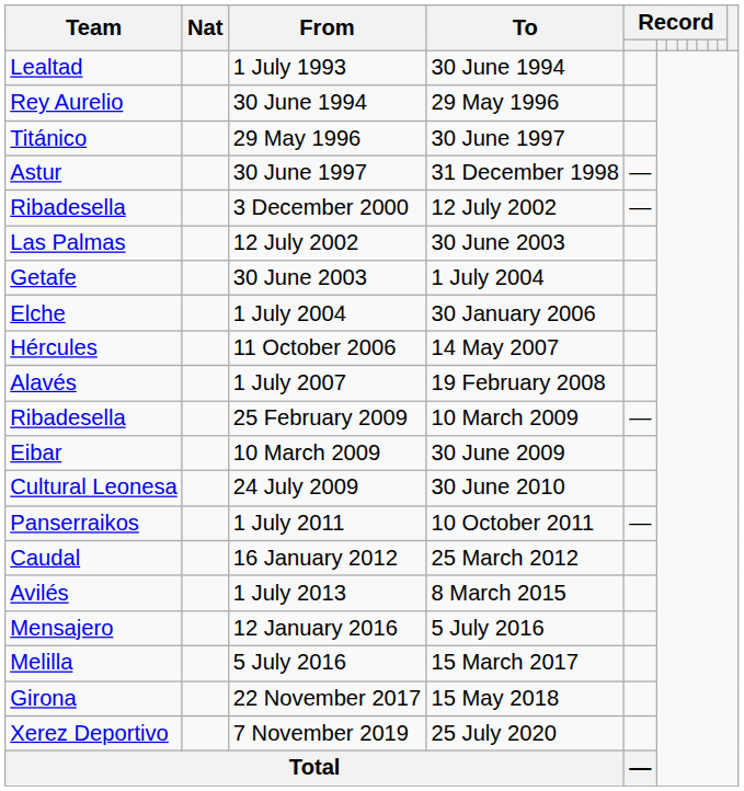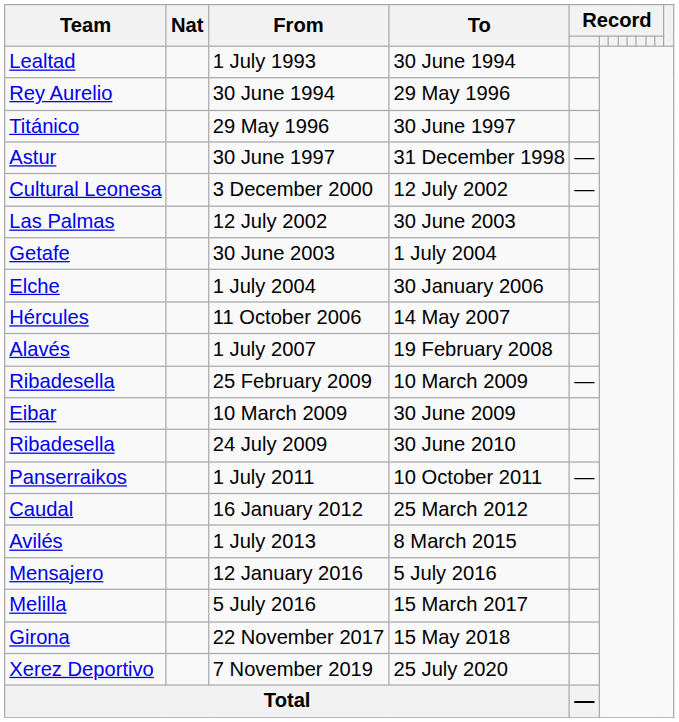 <table class="wikitable" style="text-align: center">
 <tr>
 <th rowspan="2">Team</th>
 <th rowspan="2">Nat</th>
 <th rowspan="2">From</th>
 <th rowspan="2">To</th>
 <th colspan="8">Record</th>
 <th rowspan=2></th>
 </tr>
 <tr>
 <th></th>
 <th></th>
 <th></th>
 <th></th>
 <th></th>
 <th></th>
 <th></th>
 <th></th>
 </tr>
 <tr>
 <td align=left><a href='#'>Lealtad</a></td>
 <td></td>
 <td align=left>1 July 1993</td>
 <td align=left>30 June 1994<br></td>
 <td></td>
 </tr>
 <tr>
 <td align=left><a href='#'>Rey Aurelio</a></td>
 <td></td>
 <td align=left>30 June 1994</td>
 <td align=left>29 May 1996<br></td>
 <td></td>
 </tr>
 <tr>
 <td align=left><a href='#'>Titánico</a></td>
 <td></td>
 <td align=left>29 May 1996</td>
 <td align=left>30 June 1997<br></td>
 <td></td>
 </tr>
 <tr>
 <td align=left><a href='#'>Astur</a></td>
 <td></td>
 <td align=left>30 June 1997</td>
 <td align=left>31 December 1998<br></td>
 <td>—</td>
 </tr>
 <tr>
-<td align=left><a href='#'>Ribadesella</a></td>
+<td align=left><a href='#'>Cultural Leonesa</a></td>
 <td></td>
 <td align=left>3 December 2000</td>
 <td align=left>12 July 2002<br></td>
 <td>—</td>
 </tr>
 <tr>
 <td align=left><a href='#'>Las Palmas</a></td>
 <td></td>
 <td align=left>12 July 2002</td>
 <td align=left>30 June 2003<br></td>
 <td></td>
 </tr>
 <tr>
 <td align=left><a href='#'>Getafe</a></td>
 <td></td>
 <td align=left>30 June 2003</td>
 <td align=left>1 July 2004<br></td>
 <td></td>
 </tr>
 <tr>
 <td align=left><a href='#'>Elche</a></td>
 <td></td>
 <td align=left>1 July 2004</td>
 <td align=left>30 January 2006<br></td>
 <td></td>
 </tr>
 <tr>
 <td align=left><a href='#'>Hércules</a></td>
 <td></td>
 <td align=left>11 October 2006</td>
 <td align=left>14 May 2007<br></td>
 <td></td>
 </tr>
 <tr>
 <td align=left><a href='#'>Alavés</a></td>
 <td></td>
 <td align=left>1 July 2007</td>
 <td align=left>19 February 2008<br></td>
 <td></td>
 </tr>
 <tr>
 <td align=left><a href='#'>Ribadesella</a></td>
 <td></td>
 <td align=left>25 February 2009</td>
 <td align=left>10 March 2009<br></td>
 <td>—</td>
 </tr>
 <tr>
 <td align=left><a href='#'>Eibar</a></td>
 <td></td>
 <td align=left>10 March 2009</td>
 <td align=left>30 June 2009<br></td>
 <td></td>
 </tr>
 <tr>
-<td align=left><a href='#'>Cultural Leonesa</a></td>
+<td align=left><a href='#'>Ribadesella</a></td>
 <td></td>
 <td align=left>24 July 2009</td>
 <td align=left>30 June 2010<br></td>
 <td></td>
 </tr>
 <tr>
 <td align=left><a href='#'>Panserraikos</a></td>
 <td></td>
 <td align=left>1 July 2011</td>
 <td align=left>10 October 2011<br></td>
 <td>—</td>
 </tr>
 <tr>
 <td align=left><a href='#'>Caudal</a></td>
 <td></td>
 <td align=left>16 January 2012</td>
 <td align=left>25 March 2012<br></td>
 <td></td>
 </tr>
 <tr>
 <td align=left><a href='#'>Avilés</a></td>
 <td></td>
 <td align=left>1 July 2013</td>
 <td align=left>8 March 2015<br></td>
 <td></td>
 </tr>
 <tr>
 <td align=left><a href='#'>Mensajero</a></td>
 <td></td>
 <td align=left>12 January 2016</td>
 <td align=left>5 July 2016<br></td>
 <td></td>
 </tr>
 <tr>
 <td align=left><a href='#'>Melilla</a></td>
 <td></td>
 <td align=left>5 July 2016</td>
 <td align=left>15 March 2017<br></td>
 <td></td>
 </tr>
 <tr>
 <td align=left><a href='#'>Girona</a></td>
 <td></td>
 <td align=left>22 November 2017</td>
 <td align=left>15 May 2018<br></td>
 <td></td>
 </tr>
 <tr>
 <td align=left><a href='#'>Xerez Deportivo</a></td>
 <td></td>
 <td align=left>7 November 2019</td>
 <td align=left>25 July 2020<br></td>
 <td></td>
 </tr>
 <tr>
 <th colspan="4">Total<br></th>
 <th>—</th>
 </tr>
 </table>
